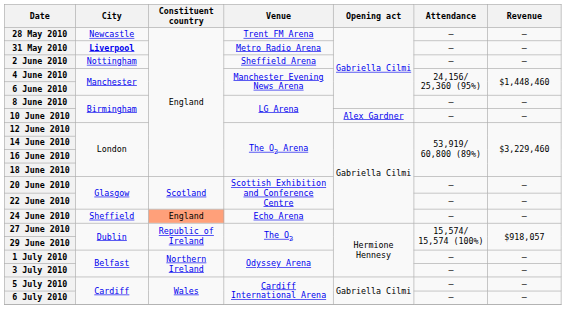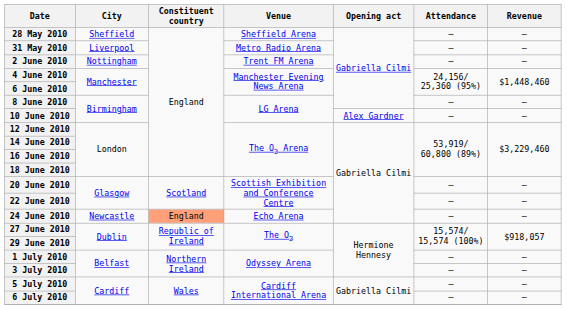 <table class="wikitable plainrowheaders" style="text-align:center;">
 <tr>
 <th scope="col" style="width:12em;">Date</th>
 <th scope="col" style="width:10em;">City</th>
 <th scope="col" style="width:10em;">Constituent country</th>
 <th scope="col" style="width:16em;">Venue</th>
 <th scope="col" style="width:12em;">Opening act</th>
 <th scope="col" style="width:10em;">Attendance</th>
 <th scope="col" style="width:10em;">Revenue</th>
 </tr>
 <tr>
 <th scope="row" style="text-align:center;">28 May 2010</th>
-<td><a href='#'>Newcastle</a></td>
+<td><a href='#'>Sheffield</a></td>
 <td rowspan="11">England</td>
-<td><a href='#'>Trent FM Arena</a></td>
+<td><a href='#'>Sheffield Arena</a></td>
 <td rowspan="6"><a href='#'>Gabriella Cilmi</a></td>
 <td>—</td>
 <td>—</td>
 </tr>
 <tr>
 <th scope="row" style="text-align:center;">31 May 2010</th>
-<td><strong><a href='#'>Liverpool</a></strong></td>
+<td><a href='#'>Liverpool</a></td>
 <td><a href='#'>Metro Radio Arena</a></td>
 <td>—</td>
 <td>—</td>
 </tr>
 <tr>
 <th scope="row" style="text-align:center;">2 June 2010</th>
 <td><a href='#'>Nottingham</a></td>
-<td><a href='#'>Sheffield Arena</a></td>
+<td><a href='#'>Trent FM Arena</a></td>
 <td>—</td>
 <td>—</td>
 </tr>
 <tr>
 <th scope="row" style="text-align:center;">4 June 2010</th>
 <td rowspan="2"><a href='#'>Manchester</a></td>
 <td rowspan="2"><a href='#'>Manchester Evening News Arena</a></td>
 <td rowspan="2">24,156/ 25,360 (95%)</td>
 <td rowspan="2">$1,448,460</td>
 </tr>
 <tr>
 <th scope="row" style="text-align:center;">6 June 2010</th>
 </tr>
 <tr>
 <th scope="row" style="text-align:center;">8 June 2010</th>
 <td rowspan="2"><a href='#'>Birmingham</a></td>
 <td rowspan="2"><a href='#'>LG Arena</a></td>
 <td>—</td>
 <td>—</td>
 </tr>
 <tr>
 <th scope="row" style="text-align:center;">10 June 2010</th>
 <td><a href='#'>Alex Gardner</a></td>
 <td>—</td>
 <td>—</td>
 </tr>
 <tr>
 <th scope="row" style="text-align:center;">12 June 2010</th>
 <td rowspan="4">London</td>
 <td rowspan="4"><a href='#'>The O<sub>2</sub> Arena</a></td>
 <td rowspan="7">Gabriella Cilmi</td>
 <td rowspan="4">53,919/ 60,800 (89%)</td>
 <td rowspan="4">$3,229,460</td>
 </tr>
 <tr>
 <th scope="row" style="text-align:center;">14 June 2010</th>
 </tr>
 <tr>
 <th scope="row" style="text-align:center;">16 June 2010</th>
 </tr>
 <tr>
 <th scope="row" style="text-align:center;">18 June 2010</th>
 </tr>
 <tr>
 <th scope="row" style="text-align:center;">20 June 2010</th>
 <td rowspan="2"><a href='#'>Glasgow</a></td>
 <td rowspan="2"><a href='#'>Scotland</a></td>
 <td rowspan="2"><a href='#'>Scottish Exhibition and Conference Centre</a></td>
 <td>—</td>
 <td>—</td>
 </tr>
 <tr>
 <th scope="row" style="text-align:center;">22 June 2010</th>
 <td>—</td>
 <td>—</td>
 </tr>
 <tr>
 <th scope="row" style="text-align:center;">24 June 2010</th>
-<td><a href='#'>Sheffield</a></td>
+<td><a href='#'>Newcastle</a></td>
 <td style="background: lightsalmon;">England</td>
 <td><a href='#'>Echo Arena</a></td>
 <td>—</td>
 <td>—</td>
 </tr>
 <tr>
 <th scope="row" style="text-align:center;">27 June 2010</th>
 <td rowspan="2"><a href='#'>Dublin</a></td>
 <td rowspan="2"><a href='#'>Republic of Ireland</a></td>
 <td rowspan="2"><a href='#'>The O<sub>2</sub></a></td>
 <td rowspan="4">Hermione Hennesy</td>
 <td rowspan="2">15,574/ 15,574 (100%)</td>
 <td rowspan="2">$918,057</td>
 </tr>
 <tr>
 <th scope="row" style="text-align:center;">29 June 2010</th>
 </tr>
 <tr>
 <th scope="row" style="text-align:center;">1 July 2010</th>
 <td rowspan="2"><a href='#'>Belfast</a></td>
 <td rowspan="2"><a href='#'>Northern Ireland</a></td>
 <td rowspan="2"><a href='#'>Odyssey Arena</a></td>
 <td>—</td>
 <td>—</td>
 </tr>
 <tr>
 <th scope="row" style="text-align:center;">3 July 2010</th>
 <td>—</td>
 <td>—</td>
 </tr>
 <tr>
 <th scope="row" style="text-align:center;">5 July 2010</th>
 <td rowspan="2"><a href='#'>Cardiff</a></td>
 <td rowspan="2"><a href='#'>Wales</a></td>
 <td rowspan="2"><a href='#'>Cardiff International Arena</a></td>
 <td rowspan="2">Gabriella Cilmi</td>
 <td>—</td>
 <td>—</td>
 </tr>
 <tr>
 <th scope="row" style="text-align:center;">6 July 2010</th>
 <td>—</td>
 <td>—</td>
 </tr>
 <tr>
 </tr>
 </table>
